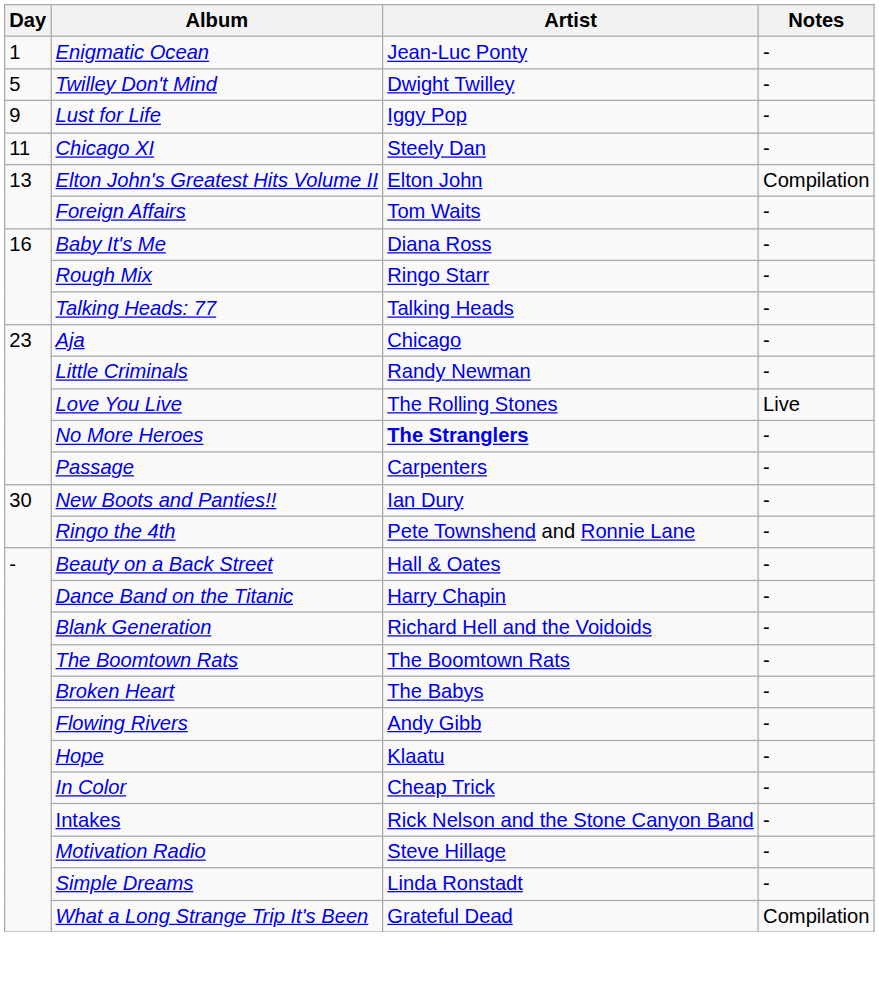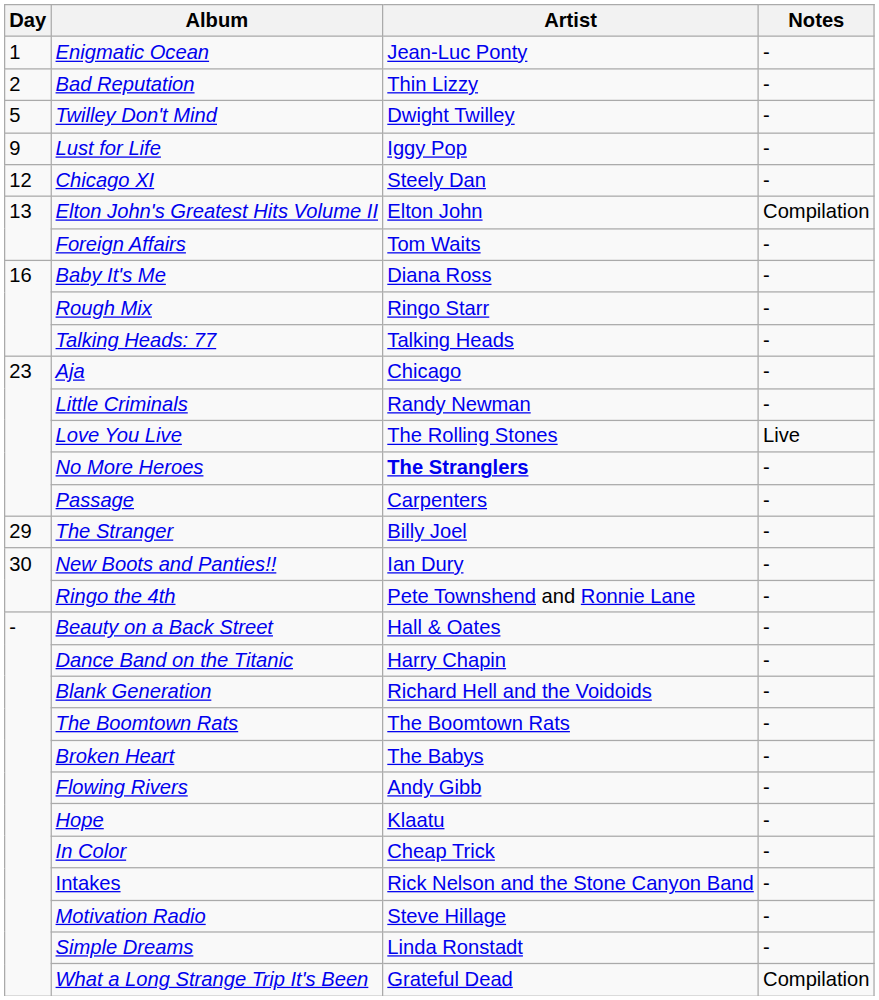 <table class="wikitable">
 <tr>
 <th>Day</th>
 <th>Album</th>
 <th>Artist</th>
 <th>Notes</th>
 </tr>
 <tr>
 <td rowspan="1" style="vertical-align:top;">1</td>
 <td><em><a href='#'>Enigmatic Ocean</a></em></td>
 <td><a href='#'>Jean-Luc Ponty</a></td>
+<td>-</td>
+</tr>
+<tr>
+<td style="vertical-align:top;">2</td>
+<td><em><a href='#'>Bad Reputation</a></em></td>
+<td><a href='#'>Thin Lizzy</a></td>
 <td>-</td>
 </tr>
 <tr>
 <td rowspan="1" style="vertical-align:top;">5</td>
 <td><em><a href='#'>Twilley Don't Mind</a></em></td>
 <td><a href='#'>Dwight Twilley</a></td>
 <td>-</td>
 </tr>
 <tr>
 <td style="vertical-align:top;">9</td>
 <td><em><a href='#'>Lust for Life</a></em></td>
 <td><a href='#'>Iggy Pop</a></td>
 <td>-</td>
 </tr>
 <tr>
-<td style="vertical-align:top;">11</td>
+<td style="vertical-align:top;">12</td>
 <td><em><a href='#'>Chicago XI</a></em></td>
 <td><a href='#'>Steely Dan</a></td>
 <td>-</td>
 </tr>
 <tr>
 <td rowspan="2" style="vertical-align:top;">13</td>
 <td><em><a href='#'>Elton John's Greatest Hits Volume II</a></em></td>
 <td><a href='#'>Elton John</a></td>
 <td>Compilation</td>
 </tr>
 <tr>
 <td><em><a href='#'>Foreign Affairs</a></em></td>
 <td><a href='#'>Tom Waits</a></td>
 <td>-</td>
 </tr>
 <tr>
 <td rowspan="3" style="vertical-align:top;">16</td>
 <td><em><a href='#'>Baby It's Me</a></em></td>
 <td><a href='#'>Diana Ross</a></td>
 <td>-</td>
 </tr>
 <tr>
 <td><em><a href='#'>Rough Mix</a></em></td>
 <td><a href='#'>Ringo Starr</a></td>
 <td>-</td>
 </tr>
 <tr>
 <td><em><a href='#'>Talking Heads: 77</a></em></td>
 <td><a href='#'>Talking Heads</a></td>
 <td>-</td>
 </tr>
 <tr>
 <td rowspan="5" style="vertical-align:top;">23</td>
 <td><em><a href='#'>Aja</a></em></td>
 <td><a href='#'>Chicago</a></td>
 <td>-</td>
 </tr>
 <tr>
 <td><em><a href='#'>Little Criminals</a></em></td>
 <td><a href='#'>Randy Newman</a></td>
 <td>-</td>
 </tr>
 <tr>
 <td><em><a href='#'>Love You Live</a></em></td>
 <td><a href='#'>The Rolling Stones</a></td>
 <td>Live</td>
 </tr>
 <tr>
 <td><em><a href='#'>No More Heroes</a></em></td>
 <td><strong><a href='#'>The Stranglers</a></strong></td>
 <td>-</td>
 </tr>
 <tr>
 <td><em><a href='#'>Passage</a></em></td>
 <td><a href='#'>Carpenters</a></td>
+<td>-</td>
+</tr>
+<tr>
+<td style="vertical-align:top;">29</td>
+<td><em><a href='#'>The Stranger</a></em></td>
+<td><a href='#'>Billy Joel</a></td>
 <td>-</td>
 </tr>
 <tr>
 <td rowspan="2" style="vertical-align:top;">30</td>
 <td><em><a href='#'>New Boots and Panties!!</a></em></td>
 <td><a href='#'>Ian Dury</a></td>
 <td>-</td>
 </tr>
 <tr>
 <td><em><a href='#'>Ringo the 4th</a></em></td>
 <td><a href='#'>Pete Townshend</a> and <a href='#'>Ronnie Lane</a></td>
 <td>-</td>
 </tr>
 <tr>
 <td rowspan="12" style="vertical-align:top;">-</td>
 <td><em><a href='#'>Beauty on a Back Street</a></em></td>
 <td><a href='#'>Hall & Oates</a></td>
 <td>-</td>
 </tr>
 <tr>
 <td><em><a href='#'>Dance Band on the Titanic</a></em></td>
 <td><a href='#'>Harry Chapin</a></td>
 <td>-</td>
 </tr>
 <tr>
 <td><em><a href='#'>Blank Generation</a></em></td>
 <td><a href='#'>Richard Hell and the Voidoids</a></td>
 <td>-</td>
 </tr>
 <tr>
 <td><em><a href='#'>The Boomtown Rats</a></em></td>
 <td><a href='#'>The Boomtown Rats</a></td>
 <td>-</td>
 </tr>
 <tr>
 <td><em><a href='#'>Broken Heart</a></em></td>
 <td><a href='#'>The Babys</a></td>
 <td>-</td>
 </tr>
 <tr>
 <td><em><a href='#'>Flowing Rivers</a></em></td>
 <td><a href='#'>Andy Gibb</a></td>
 <td>-</td>
 </tr>
 <tr>
 <td><em><a href='#'>Hope</a></em></td>
 <td><a href='#'>Klaatu</a></td>
 <td>-</td>
 </tr>
 <tr>
 <td><em><a href='#'>In Color</a></em></td>
 <td><a href='#'>Cheap Trick</a></td>
 <td>-</td>
 </tr>
 <tr>
 <td><a href='#'>Intakes</a></td>
 <td><a href='#'>Rick Nelson and the Stone Canyon Band</a></td>
 <td>-</td>
 </tr>
 <tr>
 <td><em><a href='#'>Motivation Radio</a></em></td>
 <td><a href='#'>Steve Hillage</a></td>
 <td>-</td>
 </tr>
 <tr>
 <td><em><a href='#'>Simple Dreams</a></em></td>
 <td><a href='#'>Linda Ronstadt</a></td>
 <td>-</td>
 </tr>
 <tr>
 <td><em><a href='#'>What a Long Strange Trip It's Been</a></em></td>
 <td><a href='#'>Grateful Dead</a></td>
 <td>Compilation</td>
 </tr>
 </table>
